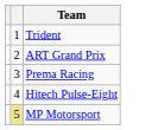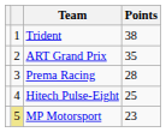 <table class="wikitable" style="font-size: 85%;">
 <tr>
 <th></th>
 <th></th>
 <th>Team</th>
+<th>Points</th>
 </tr>
 <tr>
 <td align="left"></td>
 <td align="center">1</td>
 <td> <a href='#'>Trident</a></td>
+<td>38</td>
 </tr>
 <tr>
 <td align="left"></td>
 <td align="center">2</td>
 <td> <a href='#'>ART Grand Prix</a></td>
+<td>35</td>
 </tr>
 <tr>
 <td align="left"></td>
 <td align="center">3</td>
 <td> <a href='#'>Prema Racing</a></td>
+<td>28</td>
 </tr>
 <tr>
 <td align="left"></td>
 <td align="center">4</td>
 <td> <a href='#'>Hitech Pulse-Eight</a></td>
+<td>25</td>
 </tr>
 <tr>
 <td align="left"></td>
 <td align="center" style="background: khaki;">5</td>
 <td> <a href='#'>MP Motorsport</a></td>
+<td>23</td>
 </tr>
 </table>
